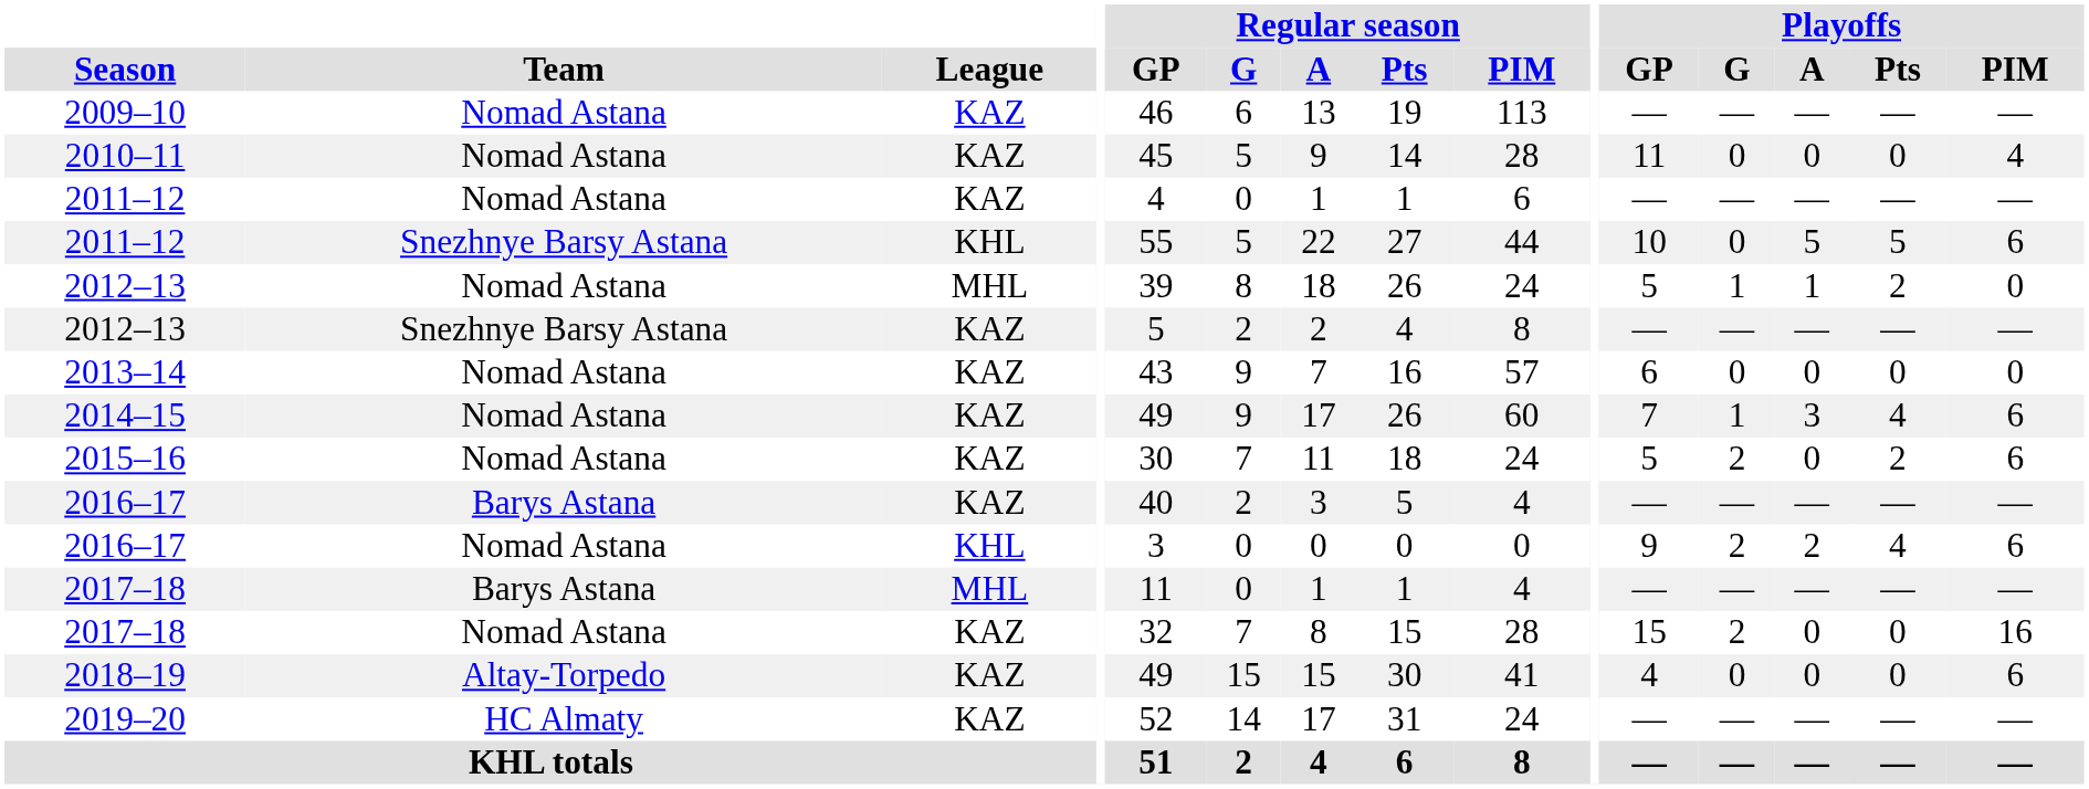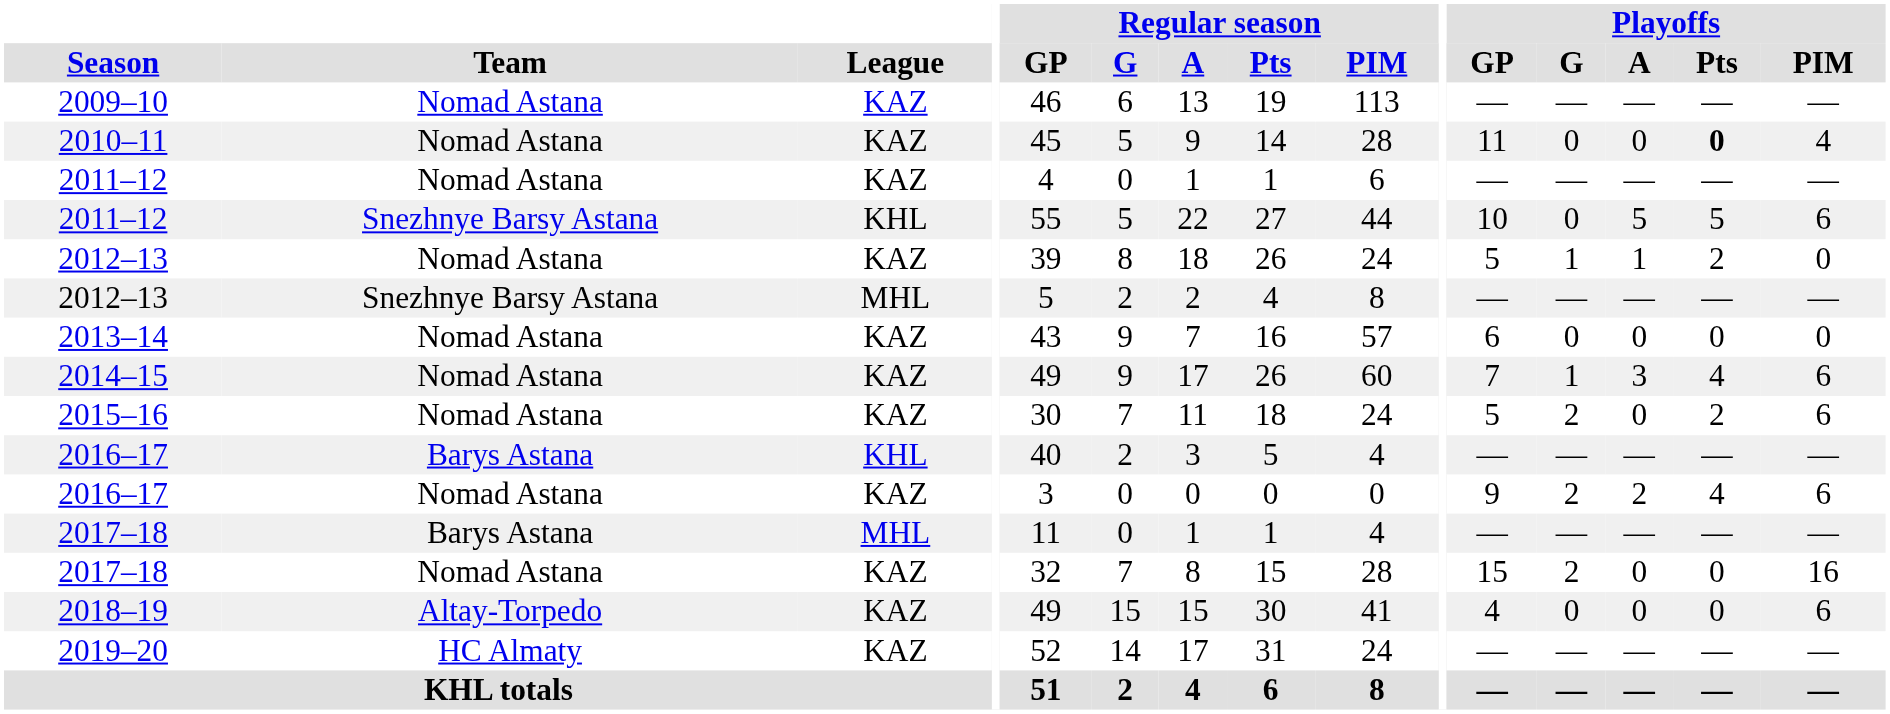 <table border="0" cellpadding="1" cellspacing="0" style="text-align:center; width:60em">
 <tr bgcolor="#e0e0e0">
 <th colspan="3" bgcolor="#ffffff"></th>
 <th rowspan="99" bgcolor="#ffffff"></th>
 <th colspan="5"><a href='#'>Regular season</a></th>
 <th rowspan="99" bgcolor="#ffffff"></th>
 <th colspan="5"><a href='#'>Playoffs</a></th>
 </tr>
 <tr bgcolor="#e0e0e0">
 <th><a href='#'>Season</a></th>
 <th>Team</th>
 <th>League</th>
 <th>GP</th>
 <th><a href='#'>G</a></th>
 <th><a href='#'>A</a></th>
 <th><a href='#'>Pts</a></th>
 <th><a href='#'>PIM</a></th>
 <th>GP</th>
 <th>G</th>
 <th>A</th>
 <th>Pts</th>
 <th>PIM</th>
 </tr>
 <tr>
 <td><a href='#'>2009–10</a></td>
 <td><a href='#'>Nomad Astana</a></td>
 <td><a href='#'>KAZ</a></td>
 <td>46</td>
 <td>6</td>
 <td>13</td>
 <td>19</td>
 <td>113</td>
 <td>—</td>
 <td>—</td>
 <td>—</td>
 <td>—</td>
 <td>—</td>
 </tr>
 <tr bgcolor="#f0f0f0">
 <td><a href='#'>2010–11</a></td>
 <td>Nomad Astana</td>
 <td>KAZ</td>
 <td>45</td>
 <td>5</td>
 <td>9</td>
 <td>14</td>
 <td>28</td>
 <td>11</td>
 <td>0</td>
 <td>0</td>
-<td>0</td>
+<td><strong>0</strong></td>
 <td>4</td>
 </tr>
 <tr>
 <td><a href='#'>2011–12</a></td>
 <td>Nomad Astana</td>
 <td>KAZ</td>
 <td>4</td>
 <td>0</td>
 <td>1</td>
 <td>1</td>
 <td>6</td>
 <td>—</td>
 <td>—</td>
 <td>—</td>
 <td>—</td>
 <td>—</td>
 </tr>
 <tr bgcolor="#f0f0f0">
 <td><a href='#'>2011–12</a></td>
 <td><a href='#'>Snezhnye Barsy Astana</a></td>
 <td>KHL</td>
 <td>55</td>
 <td>5</td>
 <td>22</td>
 <td>27</td>
 <td>44</td>
 <td>10</td>
 <td>0</td>
 <td>5</td>
 <td>5</td>
 <td>6</td>
 </tr>
 <tr>
 <td><a href='#'>2012–13</a></td>
 <td>Nomad Astana</td>
-<td>MHL</td>
+<td>KAZ</td>
 <td>39</td>
 <td>8</td>
 <td>18</td>
 <td>26</td>
 <td>24</td>
 <td>5</td>
 <td>1</td>
 <td>1</td>
 <td>2</td>
 <td>0</td>
 </tr>
 <tr bgcolor="#f0f0f0">
 <td 2012–13 MHL season>2012–13</td>
 <td>Snezhnye Barsy Astana</td>
-<td>KAZ</td>
+<td>MHL</td>
 <td>5</td>
 <td>2</td>
 <td>2</td>
 <td>4</td>
 <td>8</td>
 <td>—</td>
 <td>—</td>
 <td>—</td>
 <td>—</td>
 <td>—</td>
 </tr>
 <tr>
 <td><a href='#'>2013–14</a></td>
 <td>Nomad Astana</td>
 <td>KAZ</td>
 <td>43</td>
 <td>9</td>
 <td>7</td>
 <td>16</td>
 <td>57</td>
 <td>6</td>
 <td>0</td>
 <td>0</td>
 <td>0</td>
 <td>0</td>
 </tr>
 <tr bgcolor="#f0f0f0">
 <td><a href='#'>2014–15</a></td>
 <td>Nomad Astana</td>
 <td>KAZ</td>
 <td>49</td>
 <td>9</td>
 <td>17</td>
 <td>26</td>
 <td>60</td>
 <td>7</td>
 <td>1</td>
 <td>3</td>
 <td>4</td>
 <td>6</td>
 </tr>
 <tr>
 <td><a href='#'>2015–16</a></td>
 <td>Nomad Astana</td>
 <td>KAZ</td>
 <td>30</td>
 <td>7</td>
 <td>11</td>
 <td>18</td>
 <td>24</td>
 <td>5</td>
 <td>2</td>
 <td>0</td>
 <td>2</td>
 <td>6</td>
 </tr>
 <tr bgcolor="#f0f0f0">
 <td><a href='#'>2016–17</a></td>
 <td><a href='#'>Barys Astana</a></td>
-<td>KAZ</td>
+<td><a href='#'>KHL</a></td>
 <td>40</td>
 <td>2</td>
 <td>3</td>
 <td>5</td>
 <td>4</td>
 <td>—</td>
 <td>—</td>
 <td>—</td>
 <td>—</td>
 <td>—</td>
 </tr>
 <tr>
 <td><a href='#'>2016–17</a></td>
 <td>Nomad Astana</td>
-<td><a href='#'>KHL</a></td>
+<td>KAZ</td>
 <td>3</td>
 <td>0</td>
 <td>0</td>
 <td>0</td>
 <td>0</td>
 <td>9</td>
 <td>2</td>
 <td>2</td>
 <td>4</td>
 <td>6</td>
 </tr>
 <tr bgcolor="#f0f0f0">
 <td><a href='#'>2017–18</a></td>
 <td>Barys Astana</td>
 <td><a href='#'>MHL</a></td>
 <td>11</td>
 <td>0</td>
 <td>1</td>
 <td>1</td>
 <td>4</td>
 <td>—</td>
 <td>—</td>
 <td>—</td>
 <td>—</td>
 <td>—</td>
 </tr>
 <tr>
 <td><a href='#'>2017–18</a></td>
 <td>Nomad Astana</td>
 <td>KAZ</td>
 <td>32</td>
 <td>7</td>
 <td>8</td>
 <td>15</td>
 <td>28</td>
 <td>15</td>
 <td>2</td>
 <td>0</td>
 <td>0</td>
 <td>16</td>
 </tr>
 <tr bgcolor="#f0f0f0">
 <td><a href='#'>2018–19</a></td>
 <td><a href='#'>Altay-Torpedo</a></td>
 <td>KAZ</td>
 <td>49</td>
 <td>15</td>
 <td>15</td>
 <td>30</td>
 <td>41</td>
 <td>4</td>
 <td>0</td>
 <td>0</td>
 <td>0</td>
 <td>6</td>
 </tr>
 <tr>
 <td><a href='#'>2019–20</a></td>
 <td><a href='#'>HC Almaty</a></td>
 <td>KAZ</td>
 <td>52</td>
 <td>14</td>
 <td>17</td>
 <td>31</td>
 <td>24</td>
 <td>—</td>
 <td>—</td>
 <td>—</td>
 <td>—</td>
 <td>—</td>
 </tr>
 <tr style="background:#e0e0e0;">
 <th colspan="3">KHL totals</th>
 <th>51</th>
 <th>2</th>
 <th>4</th>
 <th>6</th>
 <th>8</th>
 <th>—</th>
 <th>—</th>
 <th>—</th>
 <th>—</th>
 <th>—</th>
 </tr>
 </table>
